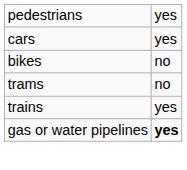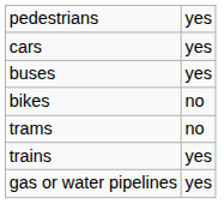 <table class="wikitable">
 <tr>
 <td>pedestrians</td>
 <td>yes</td>
 </tr>
 <tr>
 <td>cars</td>
+<td>yes</td>
+</tr>
+<tr>
+<td>buses</td>
 <td>yes</td>
 </tr>
 <tr>
 <td>bikes</td>
 <td>no</td>
 </tr>
 <tr>
 <td>trams</td>
 <td>no</td>
 </tr>
 <tr>
 <td>trains</td>
 <td>yes</td>
 </tr>
 <tr>
 <td>gas or water pipelines</td>
-<td><strong>yes</strong></td>
+<td>yes</td>
 </tr>
 </table>
